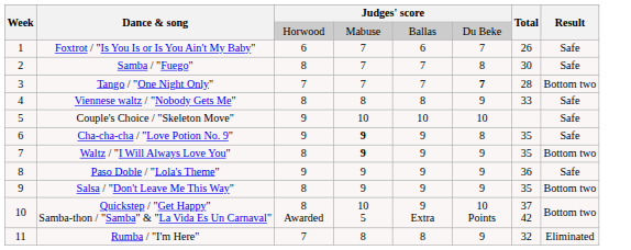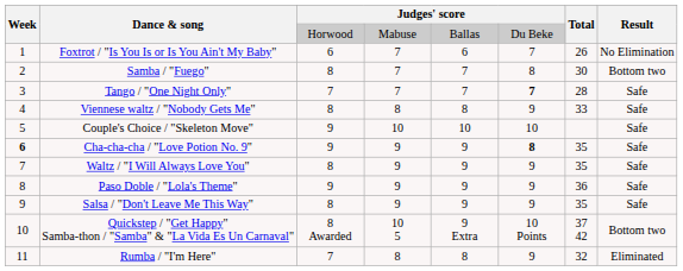 <table class="wikitable collapsible collapsed">
 <tr style="text-align:center; background:#ccc;">
 <th rowspan=2>Week</th>
 <th rowspan=2>Dance & song</th>
 <th colspan=4>Judges' score</th>
 <th rowspan=2>Total</th>
 <th rowspan=2>Result</th>
 </tr>
 <tr style="text-align:center; background:#ccc;">
 <td style="width:10%; ">Horwood</td>
 <td style="width:10%; ">Mabuse</td>
 <td style="width:10%; ">Ballas</td>
 <td style="width:10%; ">Du Beke</td>
 </tr>
 <tr style="text-align:center; background:#faf6f6;">
 <td>1</td>
 <td><a href='#'>Foxtrot</a> / "<a href='#'>Is You Is or Is You Ain't My Baby</a>"</td>
 <td>6</td>
 <td>7</td>
 <td>6</td>
 <td>7</td>
 <td>26</td>
-<td>Safe</td>
+<td>No Elimination</td>
 </tr>
 <tr style="text-align:center; background:#faf6f6;">
 <td>2</td>
 <td><a href='#'>Samba</a> / "<a href='#'>Fuego</a>"</td>
 <td>8</td>
 <td>7</td>
 <td>7</td>
 <td>8</td>
 <td>30</td>
-<td>Safe</td>
+<td>Bottom two</td>
 </tr>
 <tr style="text-align:center; background:#faf6f6;">
 <td>3</td>
 <td><a href='#'>Tango</a> / "<a href='#'>One Night Only</a>"</td>
 <td>7</td>
 <td>7</td>
 <td>7</td>
 <td><strong>7</strong></td>
 <td>28</td>
-<td>Bottom two</td>
+<td>Safe</td>
 </tr>
 <tr style="text-align:center; background:#faf6f6;">
 <td>4</td>
 <td><a href='#'>Viennese waltz</a> / "<a href='#'>Nobody Gets Me</a>"</td>
 <td>8</td>
 <td>8</td>
 <td>8</td>
 <td>9</td>
 <td>33</td>
 <td>Safe</td>
 </tr>
 <tr style="text-align:center; background:#faf6f6;">
 <td>5</td>
 <td>Couple's Choice / "Skeleton Move"</td>
 <td>9</td>
 <td>10</td>
 <td>10</td>
 <td>10</td>
 <td></td>
 <td>Safe</td>
 </tr>
 <tr style="text-align:center; background:#faf6f6;">
-<td>6</td>
+<td><strong>6</strong></td>
 <td><a href='#'>Cha-cha-cha</a> / "<a href='#'>Love Potion No. 9</a>"</td>
 <td>9</td>
-<td><strong>9</strong></td>
 <td>9</td>
-<td>8</td>
+<td>9</td>
+<td><strong>8</strong></td>
 <td>35</td>
 <td>Safe</td>
 </tr>
 <tr style="text-align:center; background:#faf6f6;">
 <td>7</td>
 <td><a href='#'>Waltz</a> / "<a href='#'>I Will Always Love You</a>"</td>
 <td>8</td>
-<td><strong>9</strong></td>
+<td>9</td>
 <td>9</td>
 <td>9</td>
 <td>35</td>
-<td>Bottom two</td>
+<td>Safe</td>
 </tr>
 <tr style="text-align:center; background:#faf6f6;">
 <td>8</td>
 <td><a href='#'>Paso Doble</a> / "<a href='#'>Lola's Theme</a>"</td>
 <td>9</td>
 <td>9</td>
 <td>9</td>
 <td>9</td>
 <td>36</td>
 <td>Safe</td>
 </tr>
 <tr style="text-align:center; background:#faf6f6;">
 <td>9</td>
 <td><a href='#'>Salsa</a> / "<a href='#'>Don't Leave Me This Way</a>"</td>
 <td>8</td>
 <td>9</td>
 <td>9</td>
 <td>9</td>
 <td>35</td>
-<td>Bottom two</td>
+<td>Safe</td>
 </tr>
 <tr style="text-align:center; background:#faf6f6;">
 <td>10</td>
 <td><a href='#'>Quickstep</a> / "<a href='#'>Get Happy</a>"<br>Samba-thon / "<a href='#'>Samba</a>" & "<a href='#'>La Vida Es Un Carnaval</a>"</td>
 <td>8<br>Awarded</td>
 <td>10<br>5</td>
 <td>9<br>Extra</td>
 <td>10<br>Points</td>
 <td>37<br>42</td>
 <td>Bottom two</td>
 </tr>
 <tr style="text-align:center; background:#faf6f6;">
 <td>11</td>
 <td><a href='#'>Rumba</a> / "I'm Here"</td>
 <td>7</td>
 <td>8</td>
 <td>8</td>
 <td>9</td>
 <td>32</td>
 <td>Eliminated</td>
 </tr>
 </table>
